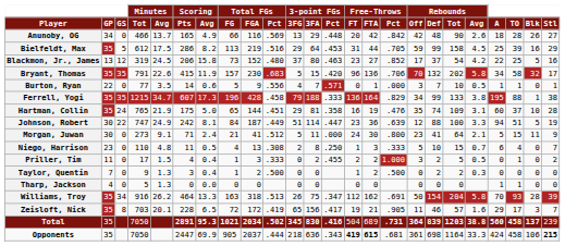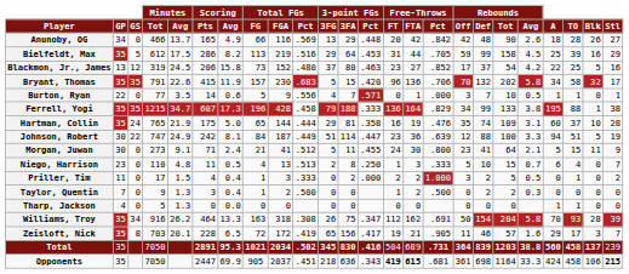 <table class="wikitable sortable" border="1" style="font-size:70%;">
 <tr>
 <th colspan="3" style="border-top-style:hidden; border-left-style:hidden; background: white;"></th>
 <th colspan="2" style="background:#7D110C; color:#ffffff;">Minutes</th>
 <th colspan="2" style="background:#7D110C; color:#ffffff;">Scoring</th>
 <th colspan="3" style="background:#7D110C; color:#ffffff;">Total FGs</th>
 <th colspan="3" style="background:#7D110C; color:#ffffff;">3-point FGs</th>
 <th colspan="3" style="background:#7D110C; color:#ffffff;">Free-Throws</th>
 <th colspan="4" style="background:#7D110C; color:#ffffff;">Rebounds</th>
 <th colspan="4" style="border-top-style:hidden; border-right-style:hidden; background: white;"></th>
 </tr>
 <tr>
 <th scope="col" style="background:#7D110C; color:#ffffff;">Player</th>
 <th scope="col" style="background:#7D110C; color:#ffffff;">GP</th>
 <th scope="col" style="background:#7D110C; color:#ffffff;">GS</th>
 <th scope="col" style="background:#7D110C; color:#ffffff;">Tot</th>
 <th scope="col" style="background:#7D110C; color:#ffffff;">Avg</th>
 <th scope="col" style="background:#7D110C; color:#ffffff;">Pts</th>
 <th scope="col" style="background:#7D110C; color:#ffffff;">Avg</th>
 <th scope="col" style="background:#7D110C; color:#ffffff;">FG</th>
 <th scope="col" style="background:#7D110C; color:#ffffff;">FGA</th>
 <th scope="col" style="background:#7D110C; color:#ffffff;">Pct</th>
 <th scope="col" style="background:#7D110C; color:#ffffff;">3FG</th>
 <th scope="col" style="background:#7D110C; color:#ffffff;">3FA</th>
 <th scope="col" style="background:#7D110C; color:#ffffff;">Pct</th>
 <th scope="col" style="background:#7D110C; color:#ffffff;">FT</th>
 <th scope="col" style="background:#7D110C; color:#ffffff;">FTA</th>
 <th scope="col" style="background:#7D110C; color:#ffffff;">Pct</th>
 <th scope="col" style="background:#7D110C; color:#ffffff;">Off</th>
 <th scope="col" style="background:#7D110C; color:#ffffff;">Def</th>
 <th scope="col" style="background:#7D110C; color:#ffffff;">Tot</th>
 <th scope="col" style="background:#7D110C; color:#ffffff;">Avg</th>
 <th scope="col" style="background:#7D110C; color:#ffffff;">A</th>
 <th scope="col" style="background:#7D110C; color:#ffffff;">TO</th>
 <th scope="col" style="background:#7D110C; color:#ffffff;">Blk</th>
 <th scope="col" style="background:#7D110C; color:#ffffff;">Stl</th>
 </tr>
 <tr>
 <th style=white-space:nowrap>Anunoby, OG</th>
 <td align="right">34</td>
 <td align="right">0</td>
 <td align="right">466</td>
 <td align="right">13.7</td>
 <td align="right">165</td>
 <td align="right">4.9</td>
 <td align="right">66</td>
 <td align="right">116</td>
 <td align="right">.569</td>
 <td align="right">13</td>
 <td align="right">29</td>
 <td align="right">.448</td>
 <td align="right">20</td>
 <td align="right">42</td>
 <td align="right">.842</td>
 <td align="right">42</td>
 <td align="right">48</td>
 <td align="right">90</td>
 <td align="right">2.6</td>
 <td align="right">18</td>
 <td align="right">28</td>
 <td align="right">26</td>
 <td align="right">27</td>
 </tr>
 <tr>
 <th style=white-space:nowrap>Bielfeldt, Max</th>
 <td align="right" style="background:#B22222; color:#ffffff;">35</td>
 <td align="right">5</td>
 <td align="right">612</td>
 <td align="right">17.5</td>
 <td align="right">286</td>
 <td align="right">8.2</td>
 <td align="right">113</td>
 <td align="right">219</td>
 <td align="right">.516</td>
 <td align="right">29</td>
 <td align="right">64</td>
 <td align="right">.453</td>
 <td align="right">31</td>
 <td align="right">44</td>
 <td align="right">.705</td>
 <td align="right">59</td>
 <td align="right">99</td>
 <td align="right">158</td>
 <td align="right">4.5</td>
 <td align="right">25</td>
 <td align="right">39</td>
 <td align="right">16</td>
 <td align="right">29</td>
 </tr>
 <tr>
 <th style=white-space:nowrap>Blackmon, Jr., James</th>
 <td align="right">13</td>
 <td align="right">12</td>
 <td align="right">319</td>
 <td align="right">24.5</td>
 <td align="right">206</td>
 <td align="right">15.8</td>
 <td align="right">73</td>
 <td align="right">152</td>
 <td align="right">.480</td>
 <td align="right">37</td>
 <td align="right">80</td>
 <td align="right">.463</td>
 <td align="right">23</td>
 <td align="right">27</td>
 <td align="right">.852</td>
 <td align="right">17</td>
 <td align="right">37</td>
 <td align="right">54</td>
 <td align="right">4.2</td>
 <td align="right">22</td>
 <td align="right">25</td>
 <td align="right">5</td>
 <td align="right">16</td>
 </tr>
 <tr>
 <th style=white-space:nowrap>Bryant, Thomas</th>
 <td align="right" style="background:#B22222; color:#ffffff;">35</td>
 <td align="right" style="background:#B22222; color:#ffffff;">35</td>
 <td align="right">791</td>
 <td align="right">22.6</td>
 <td align="right">415</td>
 <td align="right">11.9</td>
 <td align="right">157</td>
 <td align="right">230</td>
 <td align="right" style="background:#B22222; color:#ffffff;">.683</td>
 <td align="right">5</td>
 <td align="right">15</td>
 <td align="right">.420</td>
 <td align="right">96</td>
 <td align="right">136</td>
 <td align="right">.706</td>
 <td align="right" style="background:#B22222; color:#ffffff;">70</td>
 <td align="right">132</td>
 <td align="right">202</td>
 <td align="right" style="background:#B22222; color:#ffffff;">5.8</td>
 <td align="right">34</td>
 <td align="right">58</td>
 <td align="right" style="background:#B22222; color:#ffffff;">32</td>
 <td align="right">17</td>
 </tr>
 <tr>
 <th style=white-space:nowrap>Burton, Ryan</th>
 <td align="right">22</td>
 <td align="right">0</td>
 <td align="right">77</td>
 <td align="right">3.5</td>
 <td align="right">14</td>
 <td align="right">0.6</td>
 <td align="right">5</td>
 <td align="right">9</td>
 <td align="right">.556</td>
 <td align="right">4</td>
 <td align="right">7</td>
 <td align="right" style="background:#B22222; color:#ffffff;">.571</td>
 <td align="right">0</td>
 <td align="right">1</td>
 <td align="right">.000</td>
 <td align="right">3</td>
 <td align="right">7</td>
 <td align="right">10</td>
 <td align="right">0.5</td>
 <td align="right">1</td>
 <td align="right">1</td>
 <td align="right">0</td>
 <td align="right">1</td>
 </tr>
 <tr>
 <th style=white-space:nowrap>Ferrell, Yogi</th>
 <td align="right" style="background:#B22222; color:#ffffff;">35</td>
 <td align="right" style="background:#B22222; color:#ffffff;">35</td>
 <td align="right" style="background:#B22222; color:#ffffff;">1215</td>
 <td align="right" style="background:#B22222; color:#ffffff;">34.7</td>
 <td align="right" style="background:#B22222; color:#ffffff;">607</td>
 <td align="right" style="background:#B22222; color:#ffffff;">17.3</td>
 <td align="right" style="background:#B22222; color:#ffffff;">196</td>
 <td align="right" style="background:#B22222; color:#ffffff;">428</td>
 <td align="right">.458</td>
 <td align="right" style="background:#B22222; color:#ffffff;">79</td>
 <td align="right" style="background:#B22222; color:#ffffff;">188</td>
 <td align="right">.333</td>
 <td align="right" style="background:#B22222; color:#ffffff;">136</td>
 <td align="right" style="background:#B22222; color:#ffffff;">164</td>
 <td align="right">.829</td>
 <td align="right">34</td>
 <td align="right">99</td>
 <td align="right">133</td>
 <td align="right">3.8</td>
 <td align="right" style="background:#B22222; color:#ffffff;">195</td>
 <td align="right">88</td>
 <td align="right">1</td>
 <td align="right">38</td>
 </tr>
 <tr>
 <th style=white-space:nowrap>Hartman, Collin</th>
 <td align="right" style="background:#B22222; color:#ffffff;">35</td>
 <td align="right">24</td>
 <td align="right">765</td>
 <td align="right">21.9</td>
 <td align="right">175</td>
 <td align="right">5.0</td>
 <td align="right">65</td>
 <td align="right">144</td>
-<td align="right">.451</td>
+<td align="center">.444</td>
 <td align="right">29</td>
 <td align="right">81</td>
 <td align="right">.358</td>
 <td align="right">16</td>
 <td align="right">19</td>
 <td align="right">.476</td>
 <td align="right">35</td>
 <td align="right">74</td>
 <td align="right">109</td>
 <td align="right">3.1</td>
 <td align="right">60</td>
 <td align="right">37</td>
 <td align="right">10</td>
 <td align="right">28</td>
 </tr>
 <tr>
 <th style=white-space:nowrap>Johnson, Robert</th>
 <td align="right">30</td>
 <td align="right">22</td>
 <td align="right">747</td>
 <td align="right">24.9</td>
 <td align="right">242</td>
 <td align="right">8.1</td>
 <td align="right">84</td>
 <td align="right">187</td>
 <td align="right">.449</td>
 <td align="right">51</td>
 <td align="right">114</td>
 <td align="right">.447</td>
 <td align="right">23</td>
 <td align="right">36</td>
 <td align="right">.639</td>
 <td align="right">12</td>
 <td align="right">88</td>
 <td align="right">100</td>
 <td align="right">3.3</td>
 <td align="right">94</td>
 <td align="right">51</td>
 <td align="right">5</td>
 <td align="right">19</td>
 </tr>
 <tr>
 <th style=white-space:nowrap>Morgan, Juwan</th>
 <td align="right">30</td>
 <td align="right">0</td>
 <td align="right">273</td>
 <td align="right">9.1</td>
 <td align="right">71</td>
 <td align="right">2.4</td>
 <td align="right">21</td>
 <td align="right">41</td>
 <td align="right">.512</td>
 <td align="right">5</td>
 <td align="right">11</td>
-<td align="right">.000</td>
+<td align="right">.455</td>
 <td align="right">24</td>
 <td align="right">30</td>
 <td align="right">.800</td>
 <td align="right">23</td>
 <td align="right">41</td>
 <td align="right">64</td>
 <td align="right">2.1</td>
 <td align="right">5</td>
 <td align="right">15</td>
 <td align="right">11</td>
 <td align="right">9</td>
 </tr>
 <tr>
 <th style=white-space:nowrap>Niego, Harrison</th>
 <td align="right">23</td>
 <td align="right">0</td>
 <td align="right">110</td>
 <td align="right">4.8</td>
 <td align="right">11</td>
 <td align="right">0.5</td>
 <td align="right">4</td>
 <td align="right">13</td>
-<td align="right">.308</td>
+<td align="right">.513</td>
 <td align="right">2</td>
 <td align="right">8</td>
 <td align="right">.250</td>
 <td align="right">1</td>
 <td align="right">3</td>
 <td align="right">.333</td>
 <td align="right">5</td>
 <td align="right">10</td>
 <td align="right">15</td>
 <td align="right">0.7</td>
 <td align="right">6</td>
 <td align="right">4</td>
 <td align="right">0</td>
 <td align="right">7</td>
 </tr>
 <tr>
 <th style=white-space:nowrap>Priller, Tim</th>
 <td align="right">11</td>
 <td align="right">0</td>
 <td align="right">17</td>
 <td align="right">1.5</td>
 <td align="right">4</td>
 <td align="right">0.4</td>
 <td align="right">1</td>
 <td align="right">3</td>
 <td align="right">.333</td>
 <td align="right">0</td>
 <td align="right">2</td>
-<td align="right">.455</td>
+<td align="right">.000</td>
 <td align="right">2</td>
 <td align="right">2</td>
 <td align="right" style="background:#B22222; color:#ffffff;">1.000</td>
 <td align="right">3</td>
 <td align="right">2</td>
 <td align="right">5</td>
 <td align="right">0.5</td>
 <td align="right">0</td>
 <td align="right">1</td>
 <td align="right">0</td>
 <td align="right">2</td>
 </tr>
 <tr>
 <th style=white-space:nowrap>Taylor, Quentin</th>
 <td align="right">7</td>
 <td align="right">0</td>
 <td align="right">9</td>
 <td align="right">1.3</td>
 <td align="right">3</td>
 <td align="right">0.4</td>
 <td align="right">1</td>
 <td align="right">2</td>
 <td align="right">.500</td>
 <td align="right">0</td>
 <td align="right">0</td>
 <td align="right"></td>
 <td align="right">1</td>
 <td align="right">2</td>
 <td align="right">.500</td>
 <td align="right">0</td>
 <td align="right">2</td>
 <td align="right">2</td>
 <td align="right">0.3</td>
 <td align="right">0</td>
 <td align="right">0</td>
 <td align="right">0</td>
 <td align="right">0</td>
 </tr>
 <tr>
 <th style=white-space:nowrap>Tharp, Jackson</th>
 <td align="right">4</td>
 <td align="right">0</td>
 <td align="right">5</td>
 <td align="right">1.3</td>
 <td align="right">0</td>
 <td align="right">0.0</td>
 <td align="right">0</td>
 <td align="right">0</td>
 <td align="right"></td>
 <td align="right">0</td>
 <td align="right">0</td>
 <td align="right"></td>
 <td align="right">0</td>
 <td align="right">0</td>
 <td align="right"></td>
 <td align="right">0</td>
 <td align="right">0</td>
 <td align="right">0</td>
 <td align="right"></td>
 <td align="right">1</td>
 <td align="right">1</td>
 <td align="right">0</td>
 <td align="right">0</td>
 </tr>
 <tr>
 <th style=white-space:nowrap>Williams, Troy</th>
 <td align="right" style="background:#B22222; color:#ffffff;">35</td>
 <td align="right">34</td>
 <td align="right">916</td>
 <td align="right">26.2</td>
 <td align="right">464</td>
 <td align="right">13.3</td>
 <td align="right">163</td>
 <td align="right">318</td>
-<td align="right">.513</td>
+<td align="right">.308</td>
 <td align="right">26</td>
 <td align="right">75</td>
 <td align="right">.347</td>
 <td align="right">112</td>
 <td align="right">162</td>
 <td align="right">.691</td>
 <td align="right">50</td>
 <td align="right" style="background:#B22222; color:#ffffff;">154</td>
 <td align="right" style="background:#B22222; color:#ffffff;">204</td>
 <td align="right" style="background:#B22222; color:#ffffff;">5.8</td>
 <td align="right">70</td>
 <td align="right" style="background:#B22222; color:#ffffff;">93</td>
 <td align="right">28</td>
 <td align="right" style="background:#B22222; color:#ffffff;">39</td>
 </tr>
 <tr>
 <th style=white-space:nowrap>Zeisloft, Nick</th>
 <td align="right" style="background:#B22222; color:#ffffff;">35</td>
 <td align="right">8</td>
 <td align="right">703</td>
 <td align="right">20.1</td>
 <td align="right">228</td>
 <td align="right">6.5</td>
 <td align="right">72</td>
 <td align="right">172</td>
 <td align="right">.419</td>
 <td align="right">65</td>
 <td align="right">156</td>
 <td align="right">.417</td>
 <td align="right">19</td>
 <td align="right">21</td>
 <td align="right">.905</td>
 <td align="right">11</td>
 <td align="right">46</td>
 <td align="right">57</td>
 <td align="right">1.6</td>
 <td align="right">29</td>
 <td align="right">17</td>
 <td align="right">3</td>
 <td align="right">7</td>
 </tr>
 <tr>
 </tr>
 <tr class="sortbottom">
 <td align="center" style="background:#7D110C; color:#ffffff;"><strong>Total</strong></td>
 <td align="center" style="background:#7D110C; color:#ffffff;">35</td>
 <td align="center" style="background:#7D110C; color:#ffffff;"></td>
 <td align="center" style="background:#7D110C; color:#ffffff;">7050</td>
 <td align="center" style="background:#7D110C; color:#ffffff;"></td>
 <td align="center" style="background:#7D110C; color:#ffffff;"><strong>2891</strong></td>
 <td align="center" style="background:#7D110C; color:#ffffff;"><strong>95.3</strong></td>
 <td align="center" style="background:#7D110C; color:#ffffff;"><strong>1021</strong></td>
 <td align="center" style="background:#7D110C; color:#ffffff;"><strong>2034</strong></td>
 <td align="center" style="background:#7D110C; color:#ffffff;"><strong>.502</strong></td>
 <td align="center" style="background:#7D110C; color:#ffffff;"><strong>345</strong></td>
 <td align="center" style="background:#7D110C; color:#ffffff;"><strong>830</strong></td>
 <td align="center" style="background:#7D110C; color:#ffffff;"><strong>.416</strong></td>
 <td align="center" style="background:#7D110C; color:#ffffff;">504</td>
 <td align="center" style="background:#7D110C; color:#ffffff;">689</td>
 <td align="center" style="background:#7D110C; color:#ffffff;"><strong>.731</strong></td>
 <td align="center" style="background:#7D110C; color:#ffffff;"><strong>364</strong></td>
 <td align="center" style="background:#7D110C; color:#ffffff;"><strong>839</strong></td>
 <td align="center" style="background:#7D110C; color:#ffffff;"><strong>1203</strong></td>
 <td align="center" style="background:#7D110C; color:#ffffff;"><strong>38.8</strong></td>
 <td align="center" style="background:#7D110C; color:#ffffff;"><strong>560</strong></td>
 <td align="center" style="background:#7D110C; color:#ffffff;"><strong>458</strong></td>
 <td align="center" style="background:#7D110C; color:#ffffff;"><strong>137</strong></td>
 <td align="center" style="background:#7D110C; color:#ffffff;">239</td>
 </tr>
 <tr class="sortbottom">
 <td align="center"><strong>Opponents</strong></td>
 <td align="center">35</td>
 <td align="center"></td>
 <td align="center">7050</td>
 <td align="center"></td>
 <td align="center">2447</td>
 <td align="center">69.9</td>
 <td align="center">905</td>
 <td align="center">2037</td>
-<td align="center">.444</td>
+<td align="right">.451</td>
 <td align="center">218</td>
 <td align="center">636</td>
 <td align="center">.343</td>
 <td align="center"><strong>419</strong></td>
 <td align="center"><strong>615</strong></td>
 <td align="center">.681</td>
 <td align="center">361</td>
 <td align="center">698</td>
 <td align="center">1164</td>
 <td align="center">33.3</td>
 <td align="center">424</td>
 <td align="center">458</td>
 <td align="center">106</td>
 <td align="center"><strong>215</strong></td>
 </tr>
 </table>
